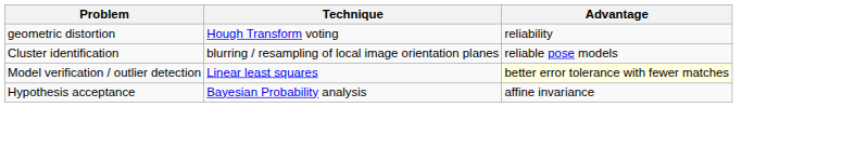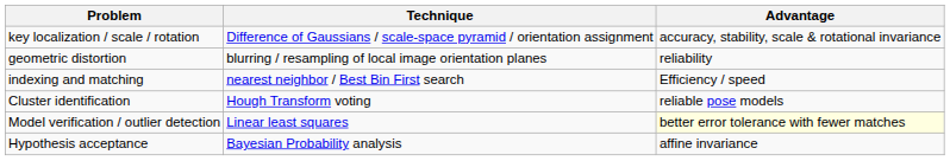 <table class="wikitable">
 <tr>
 <th>Problem</th>
 <th>Technique</th>
 <th>Advantage</th>
 </tr>
 <tr>
+<td>key localization / scale / rotation</td>
+<td><a href='#'>Difference of Gaussians</a> / <a href='#'>scale-space pyramid</a> / orientation assignment</td>
+<td>accuracy, stability, scale & rotational invariance</td>
+</tr>
+<tr>
 <td>geometric distortion</td>
-<td><a href='#'>Hough Transform</a> voting</td>
+<td>blurring / resampling of local image orientation planes</td>
 <td>reliability</td>
 </tr>
 <tr>
+<td>indexing and matching</td>
+<td><a href='#'>nearest neighbor</a> / <a href='#'>Best Bin First</a> search</td>
+<td>Efficiency / speed</td>
+</tr>
+<tr>
 <td>Cluster identification</td>
-<td>blurring / resampling of local image orientation planes</td>
+<td><a href='#'>Hough Transform</a> voting</td>
 <td>reliable <a href='#'>pose</a> models</td>
 </tr>
 <tr>
 <td>Model verification / outlier detection</td>
 <td><a href='#'>Linear least squares</a></td>
 <td style="background: lightyellow;">better error tolerance with fewer matches</td>
 </tr>
 <tr>
 <td>Hypothesis acceptance</td>
 <td><a href='#'>Bayesian Probability</a> analysis</td>
 <td>affine invariance</td>
 </tr>
 </table>
